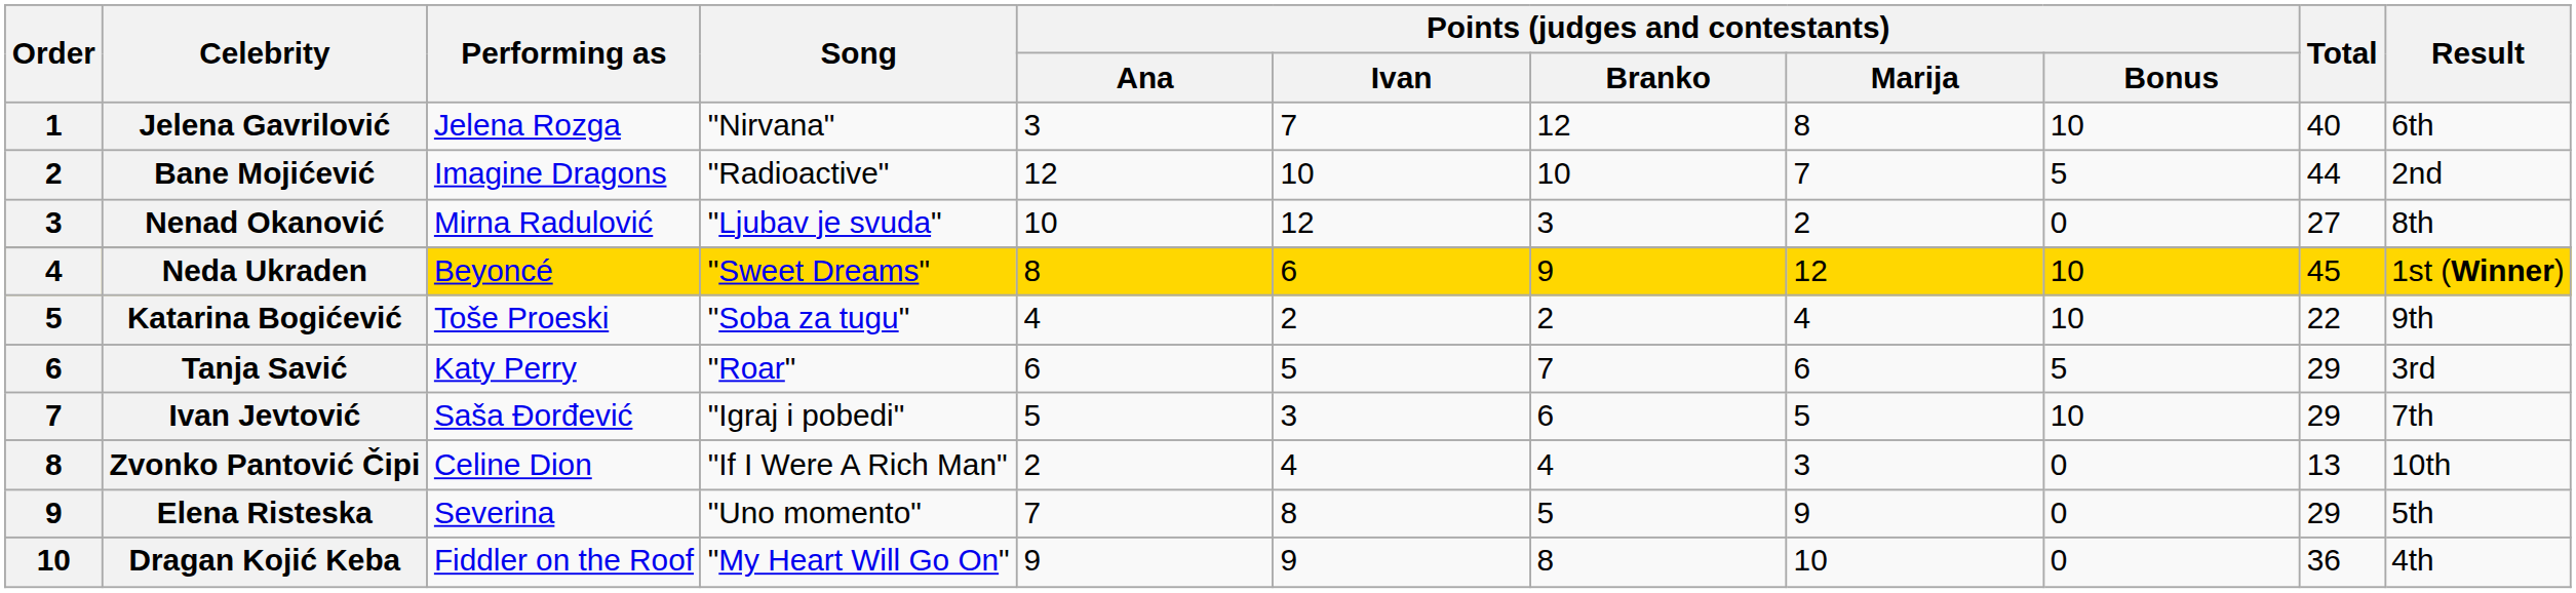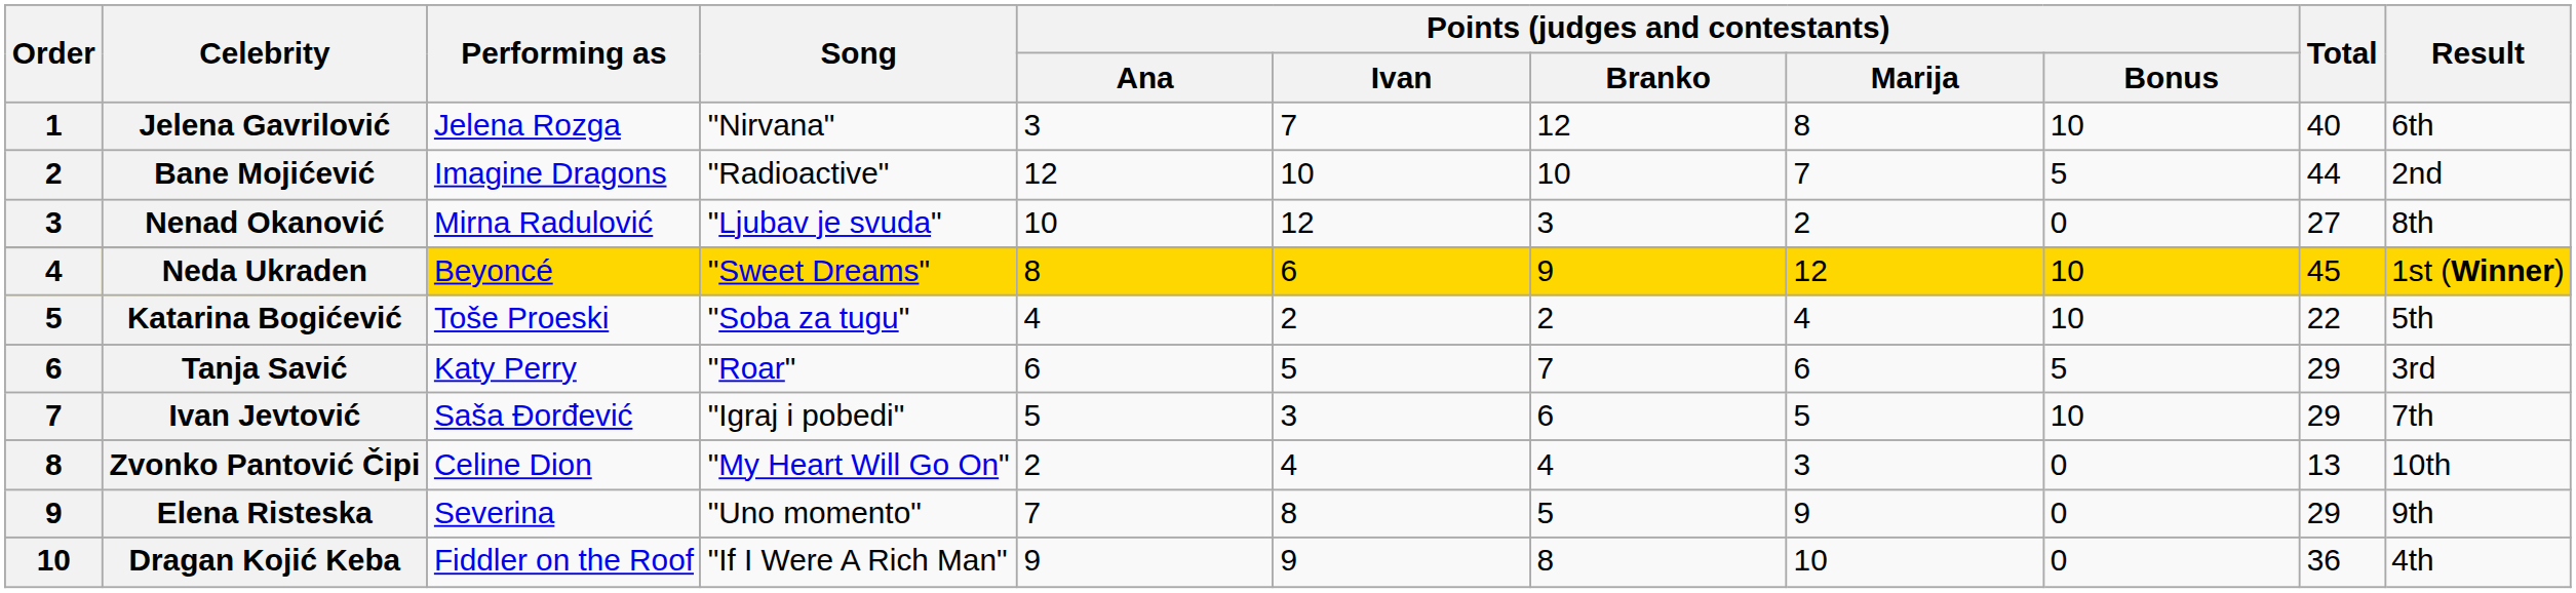 <table class=wikitable>
 <tr>
 <th rowspan="2">Order</th>
 <th rowspan="2">Celebrity</th>
 <th rowspan="2">Performing as</th>
 <th rowspan="2">Song</th>
 <th colspan="5" style="width:50%;">Points (judges and contestants)</th>
 <th rowspan="2">Total</th>
 <th rowspan="2">Result</th>
 </tr>
 <tr>
 <th style="width:10%;">Ana</th>
 <th style="width:10%;">Ivan</th>
 <th style="width:10%;">Branko</th>
 <th style="width:10%;">Marija</th>
 <th style="width:10%;">Bonus</th>
 </tr>
 <tr -bgcolor="tan">
 <th scope="row">1</th>
 <th scope="row">Jelena Gavrilović</th>
 <td><a href='#'>Jelena Rozga</a></td>
 <td>"Nirvana"</td>
 <td>3</td>
 <td>7</td>
 <td>12</td>
 <td>8</td>
 <td>10</td>
 <td>40</td>
 <td>6th</td>
 </tr>
 <tr -bgcolor="silver">
 <th scope="row">2</th>
 <th scope="row">Bane Mojićević</th>
 <td><a href='#'>Imagine Dragons</a></td>
 <td>"Radioactive"</td>
 <td>12</td>
 <td>10</td>
 <td>10</td>
 <td>7</td>
 <td>5</td>
 <td>44</td>
 <td>2nd</td>
 </tr>
 <tr>
 <th scope="row">3</th>
 <th scope="row">Nenad Okanović</th>
 <td><a href='#'>Mirna Radulović</a></td>
 <td>"<a href='#'>Ljubav je svuda</a>"</td>
 <td>10</td>
 <td>12</td>
 <td>3</td>
 <td>2</td>
 <td>0</td>
 <td>27</td>
 <td>8th</td>
 </tr>
 <tr>
 </tr>
 <tr style="background:gold;">
 <th scope="row">4</th>
 <th scope="row">Neda Ukraden</th>
 <td><a href='#'>Beyoncé</a></td>
 <td>"<a href='#'>Sweet Dreams</a>"</td>
 <td>8</td>
 <td>6</td>
 <td>9</td>
 <td>12</td>
 <td>10</td>
 <td>45</td>
 <td>1st (<strong>Winner</strong>)</td>
 </tr>
 <tr>
 <th scope="row">5</th>
 <th scope="row">Katarina Bogićević</th>
 <td><a href='#'>Toše Proeski</a></td>
 <td>"<a href='#'>Soba za tugu</a>"</td>
 <td>4</td>
 <td>2</td>
 <td>2</td>
 <td>4</td>
 <td>10</td>
 <td>22</td>
-<td>9th</td>
+<td>5th</td>
 </tr>
 <tr>
 <th scope="row">6</th>
 <th scope="row">Tanja Savić</th>
 <td><a href='#'>Katy Perry</a></td>
 <td>"<a href='#'>Roar</a>"</td>
 <td>6</td>
 <td>5</td>
 <td>7</td>
 <td>6</td>
 <td>5</td>
 <td>29</td>
 <td>3rd</td>
 </tr>
 <tr>
 <th scope="row">7</th>
 <th scope="row">Ivan Jevtović</th>
 <td><a href='#'>Saša Đorđević</a></td>
 <td>"Igraj i pobedi"</td>
 <td>5</td>
 <td>3</td>
 <td>6</td>
 <td>5</td>
 <td>10</td>
 <td>29</td>
 <td>7th</td>
 </tr>
 <tr>
 <th scope="row">8</th>
 <th scope="row">Zvonko Pantović Čipi</th>
 <td><a href='#'>Celine Dion</a></td>
-<td>"If I Were A Rich Man"</td>
+<td>"<a href='#'>My Heart Will Go On</a>"</td>
 <td>2</td>
 <td>4</td>
 <td>4</td>
 <td>3</td>
 <td>0</td>
 <td>13</td>
 <td>10th</td>
 </tr>
 <tr>
 <th scope="row">9</th>
 <th scope="row">Elena Risteska</th>
 <td><a href='#'>Severina</a></td>
 <td>"Uno momento"</td>
 <td>7</td>
 <td>8</td>
 <td>5</td>
 <td>9</td>
 <td>0</td>
 <td>29</td>
-<td>5th</td>
+<td>9th</td>
 </tr>
 <tr>
 <th scope="row">10</th>
 <th scope="row">Dragan Kojić Keba</th>
 <td><a href='#'>Fiddler on the Roof</a></td>
-<td>"<a href='#'>My Heart Will Go On</a>"</td>
+<td>"If I Were A Rich Man"</td>
 <td>9</td>
 <td>9</td>
 <td>8</td>
 <td>10</td>
 <td>0</td>
 <td>36</td>
 <td>4th</td>
 </tr>
 </table>
